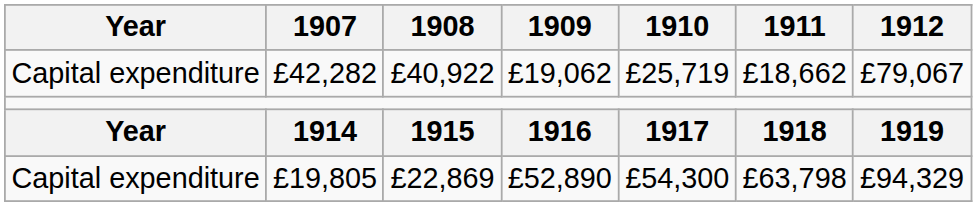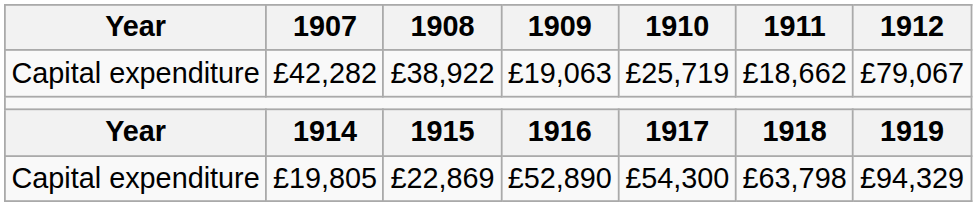 <table class="wikitable">
 <tr>
 <th>Year</th>
 <th>1907</th>
 <th>1908</th>
 <th>1909</th>
 <th>1910</th>
 <th>1911</th>
 <th>1912</th>
 </tr>
 <tr>
 <td>Capital expenditure</td>
 <td>£42,282</td>
-<td>£40,922</td>
-<td>£19,062</td>
+<td>£38,922</td>
+<td>£19,063</td>
 <td>£25,719</td>
 <td>£18,662</td>
 <td>£79,067</td>
 </tr>
 <tr>
 <td colspan="7"></td>
 </tr>
 <tr>
 <th>Year</th>
 <th>1914</th>
 <th>1915</th>
 <th>1916</th>
 <th>1917</th>
 <th>1918</th>
 <th>1919</th>
 </tr>
 <tr>
 <td>Capital expenditure</td>
 <td>£19,805</td>
 <td>£22,869</td>
 <td>£52,890</td>
 <td>£54,300</td>
 <td>£63,798</td>
 <td>£94,329</td>
 </tr>
 </table>
